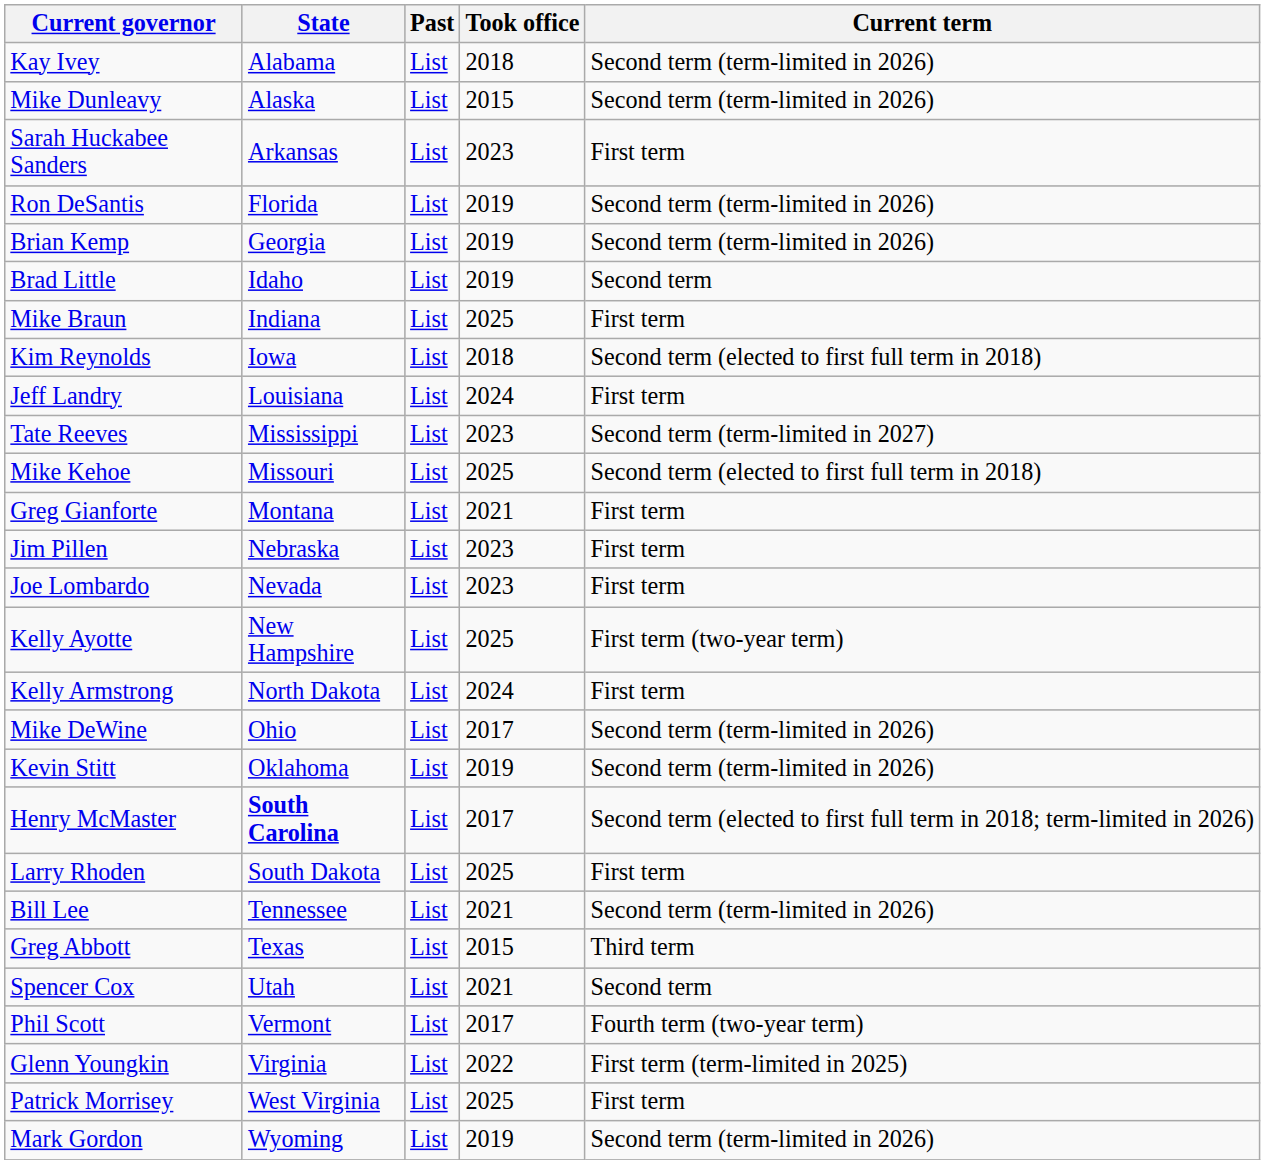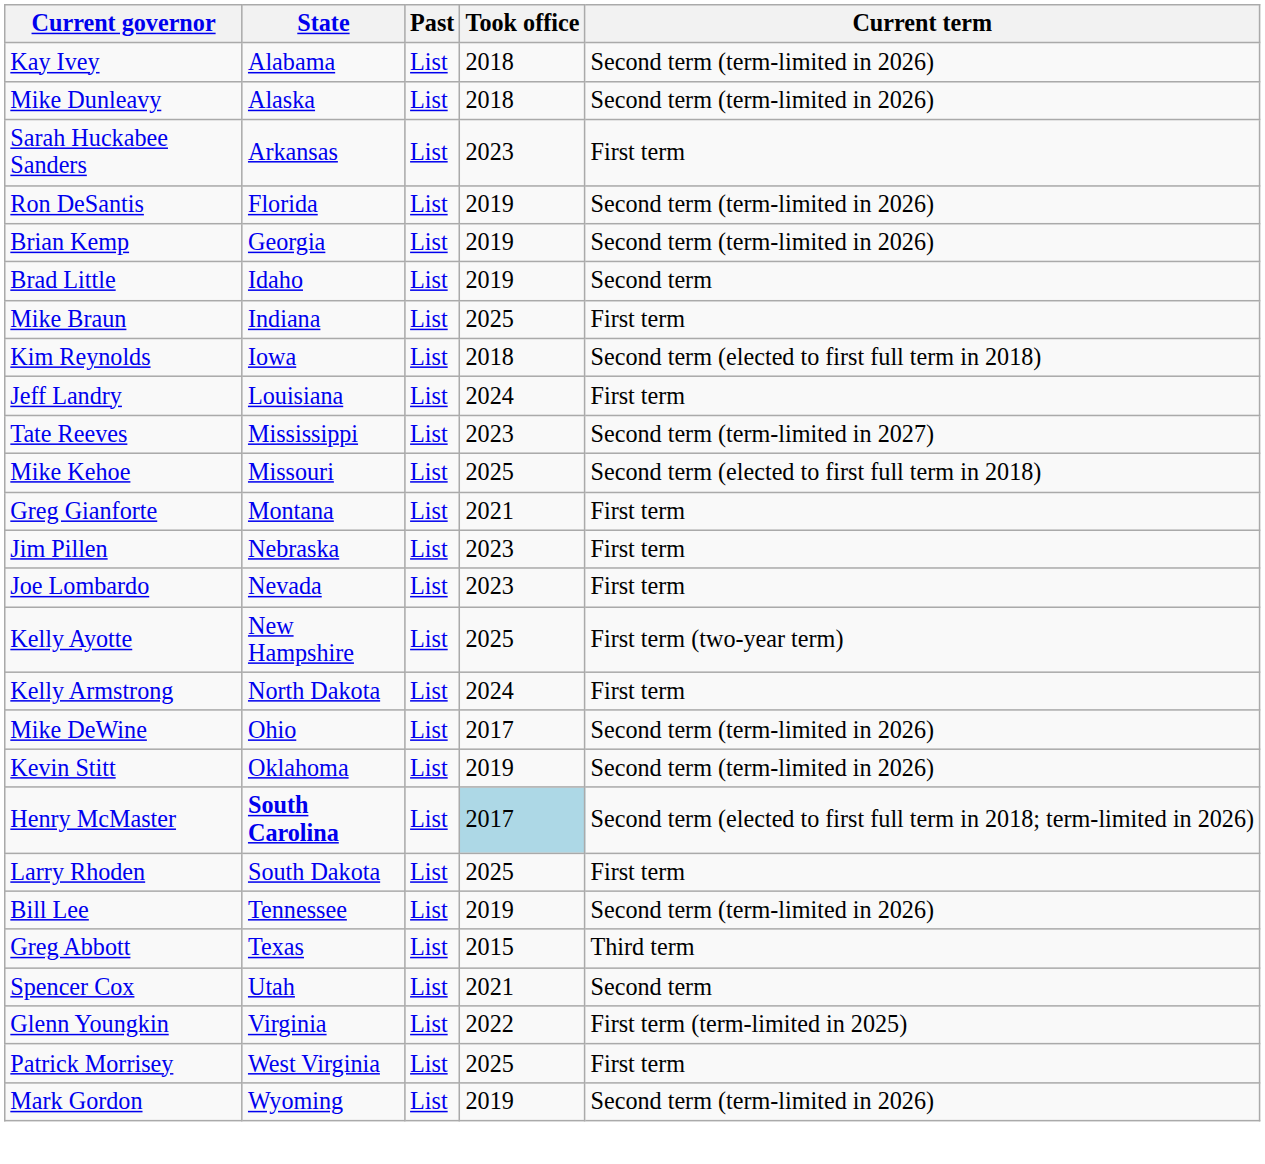 <table class="wikitable sortable">
 <tr>
 <th width=150px><a href='#'>Current governor</a></th>
 <th width=100px><a href='#'>State</a></th>
 <th>Past</th>
 <th>Took office</th>
 <th>Current term</th>
 </tr>
 <tr>
 <td><a href='#'>Kay Ivey</a></td>
 <td> <a href='#'>Alabama</a></td>
 <td><a href='#'>List</a></td>
 <td>2018</td>
 <td>Second term (term-limited in 2026)</td>
 </tr>
 <tr>
 <td><a href='#'>Mike Dunleavy</a></td>
 <td> <a href='#'>Alaska</a></td>
 <td><a href='#'>List</a></td>
-<td>2015</td>
+<td>2018</td>
 <td>Second term (term-limited in 2026)</td>
 </tr>
 <tr>
 <td><a href='#'>Sarah Huckabee Sanders</a></td>
 <td> <a href='#'>Arkansas</a></td>
 <td><a href='#'>List</a></td>
 <td>2023</td>
 <td>First term</td>
 </tr>
 <tr>
 <td><a href='#'>Ron DeSantis</a></td>
 <td> <a href='#'>Florida</a></td>
 <td><a href='#'>List</a></td>
 <td>2019</td>
 <td>Second term (term-limited in 2026)</td>
 </tr>
 <tr>
 <td><a href='#'>Brian Kemp</a></td>
 <td> <a href='#'>Georgia</a></td>
 <td><a href='#'>List</a></td>
 <td>2019</td>
 <td>Second term (term-limited in 2026)</td>
 </tr>
 <tr>
 <td><a href='#'>Brad Little</a></td>
 <td> <a href='#'>Idaho</a></td>
 <td><a href='#'>List</a></td>
 <td>2019</td>
 <td>Second term</td>
 </tr>
 <tr>
 <td><a href='#'>Mike Braun</a></td>
 <td> <a href='#'>Indiana</a></td>
 <td><a href='#'>List</a></td>
 <td>2025</td>
 <td>First term</td>
 </tr>
 <tr>
 <td><a href='#'>Kim Reynolds</a></td>
 <td> <a href='#'>Iowa</a></td>
 <td><a href='#'>List</a></td>
 <td>2018</td>
 <td>Second term (elected to first full term in 2018)</td>
 </tr>
 <tr>
 <td><a href='#'>Jeff Landry</a></td>
 <td> <a href='#'>Louisiana</a></td>
 <td><a href='#'>List</a></td>
 <td>2024</td>
 <td>First term</td>
 </tr>
 <tr>
 <td><a href='#'>Tate Reeves</a></td>
 <td> <a href='#'>Mississippi</a></td>
 <td><a href='#'>List</a></td>
 <td>2023</td>
 <td>Second term (term-limited in 2027)</td>
 </tr>
 <tr>
 <td><a href='#'>Mike Kehoe</a></td>
 <td> <a href='#'>Missouri</a></td>
 <td><a href='#'>List</a></td>
 <td>2025</td>
 <td>Second term (elected to first full term in 2018)</td>
 </tr>
 <tr>
 <td><a href='#'>Greg Gianforte</a></td>
 <td> <a href='#'>Montana</a></td>
 <td><a href='#'>List</a></td>
 <td>2021</td>
 <td>First term</td>
 </tr>
 <tr>
 <td><a href='#'>Jim Pillen</a></td>
 <td> <a href='#'>Nebraska</a></td>
 <td><a href='#'>List</a></td>
 <td>2023</td>
 <td>First term</td>
 </tr>
 <tr>
 <td><a href='#'>Joe Lombardo</a></td>
 <td> <a href='#'>Nevada</a></td>
 <td><a href='#'>List</a></td>
 <td>2023</td>
 <td>First term</td>
 </tr>
 <tr>
 <td><a href='#'>Kelly Ayotte</a></td>
 <td> <a href='#'>New Hampshire</a></td>
 <td><a href='#'>List</a></td>
 <td>2025</td>
 <td>First term (two-year term)</td>
 </tr>
 <tr>
 <td><a href='#'>Kelly Armstrong</a></td>
 <td> <a href='#'>North Dakota</a></td>
 <td><a href='#'>List</a></td>
 <td>2024</td>
 <td>First term</td>
 </tr>
 <tr>
 <td><a href='#'>Mike DeWine</a></td>
 <td> <a href='#'>Ohio</a></td>
 <td><a href='#'>List</a></td>
 <td>2017</td>
 <td>Second term (term-limited in 2026)</td>
 </tr>
 <tr>
 <td><a href='#'>Kevin Stitt</a></td>
 <td> <a href='#'>Oklahoma</a></td>
 <td><a href='#'>List</a></td>
 <td>2019</td>
 <td>Second term (term-limited in 2026)</td>
 </tr>
 <tr>
 <td><a href='#'>Henry McMaster</a></td>
 <td><strong> <a href='#'>South Carolina</a></strong></td>
 <td><a href='#'>List</a></td>
-<td>2017</td>
+<td style="background: lightblue;">2017</td>
 <td>Second term (elected to first full term in 2018; term-limited in 2026)</td>
 </tr>
 <tr>
 <td><a href='#'>Larry Rhoden</a></td>
 <td> <a href='#'>South Dakota</a></td>
 <td><a href='#'>List</a></td>
 <td>2025</td>
 <td>First term</td>
 </tr>
 <tr>
 <td><a href='#'>Bill Lee</a></td>
 <td> <a href='#'>Tennessee</a></td>
 <td><a href='#'>List</a></td>
-<td>2021</td>
+<td>2019</td>
 <td>Second term (term-limited in 2026)</td>
 </tr>
 <tr>
 <td><a href='#'>Greg Abbott</a></td>
 <td> <a href='#'>Texas</a></td>
 <td><a href='#'>List</a></td>
 <td>2015</td>
 <td>Third term</td>
 </tr>
 <tr>
 <td><a href='#'>Spencer Cox</a></td>
 <td> <a href='#'>Utah</a></td>
 <td><a href='#'>List</a></td>
 <td>2021</td>
 <td>Second term</td>
-</tr>
-<tr>
-<td><a href='#'>Phil Scott</a></td>
-<td> <a href='#'>Vermont</a></td>
-<td><a href='#'>List</a></td>
-<td>2017</td>
-<td>Fourth term (two-year term)</td>
 </tr>
 <tr>
 <td><a href='#'>Glenn Youngkin</a></td>
 <td> <a href='#'>Virginia</a></td>
 <td><a href='#'>List</a></td>
 <td>2022</td>
 <td>First term (term-limited in 2025)</td>
 </tr>
 <tr>
 <td><a href='#'>Patrick Morrisey</a></td>
 <td> <a href='#'>West Virginia</a></td>
 <td><a href='#'>List</a></td>
 <td>2025</td>
 <td>First term</td>
 </tr>
 <tr>
 <td><a href='#'>Mark Gordon</a></td>
 <td> <a href='#'>Wyoming</a></td>
 <td><a href='#'>List</a></td>
 <td>2019</td>
 <td>Second term (term-limited in 2026)</td>
 </tr>
 </table>
